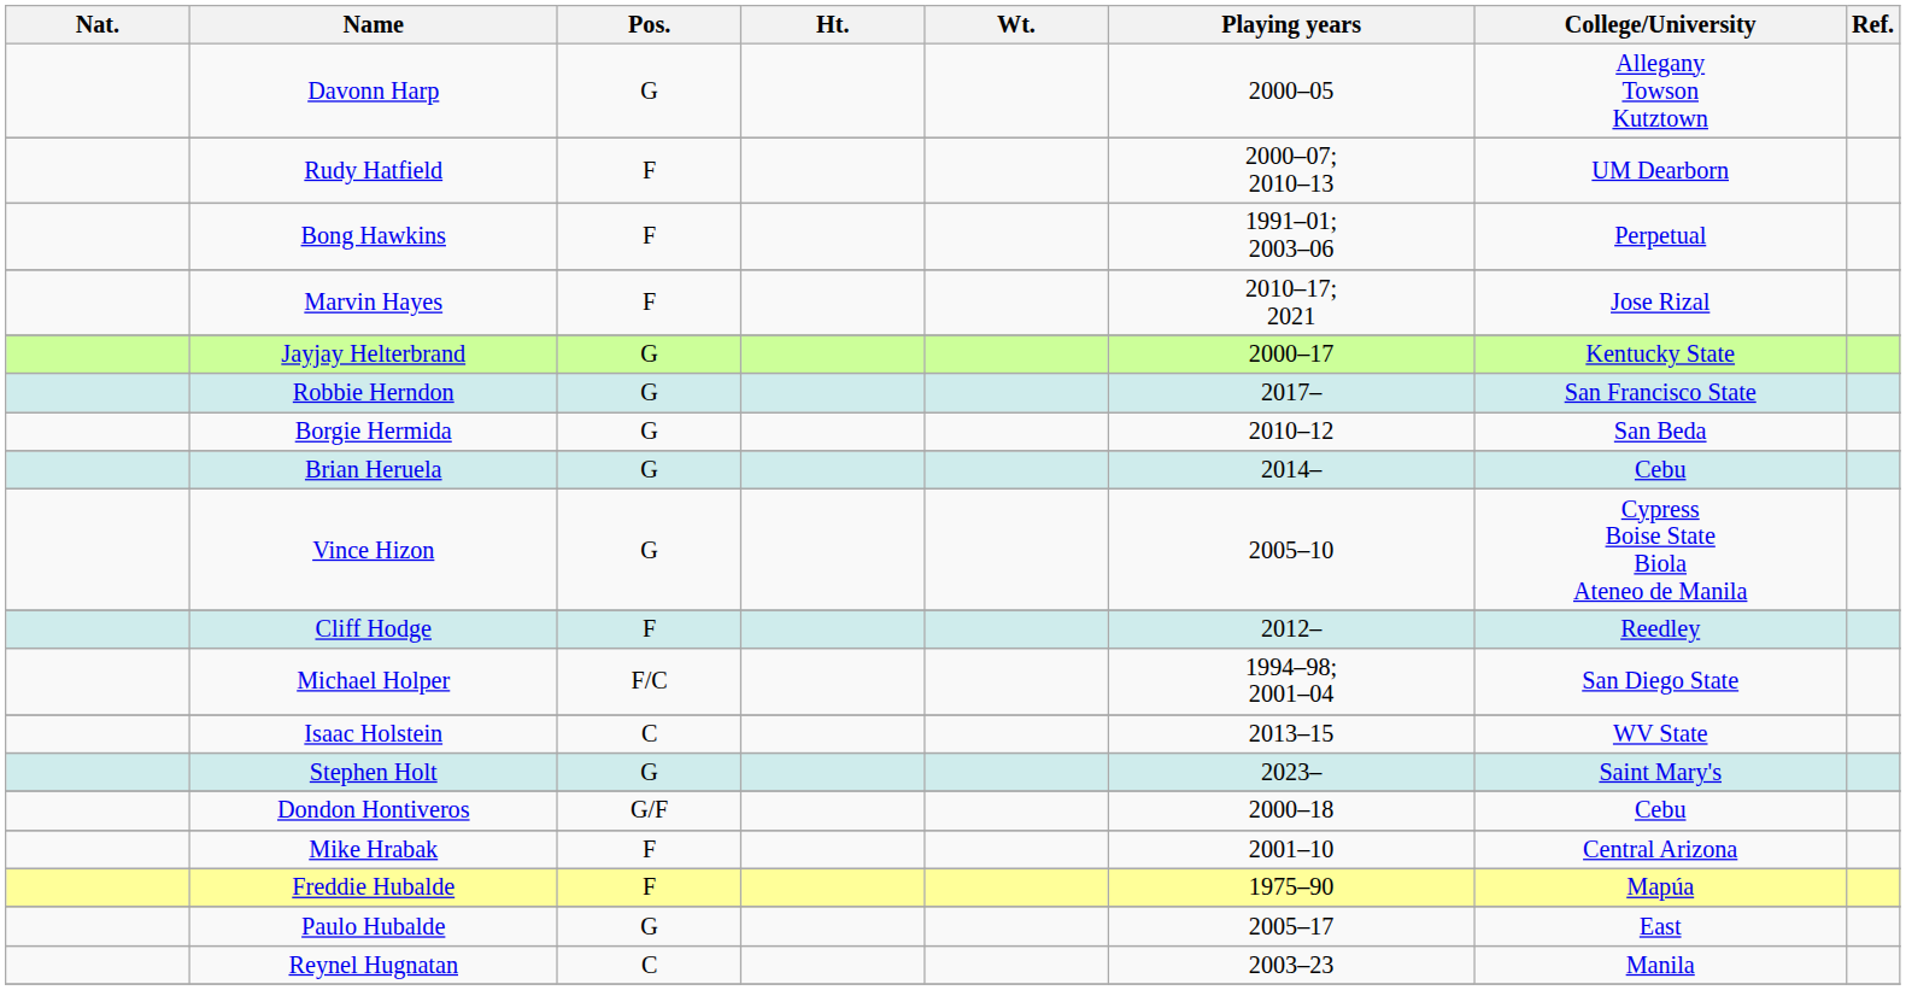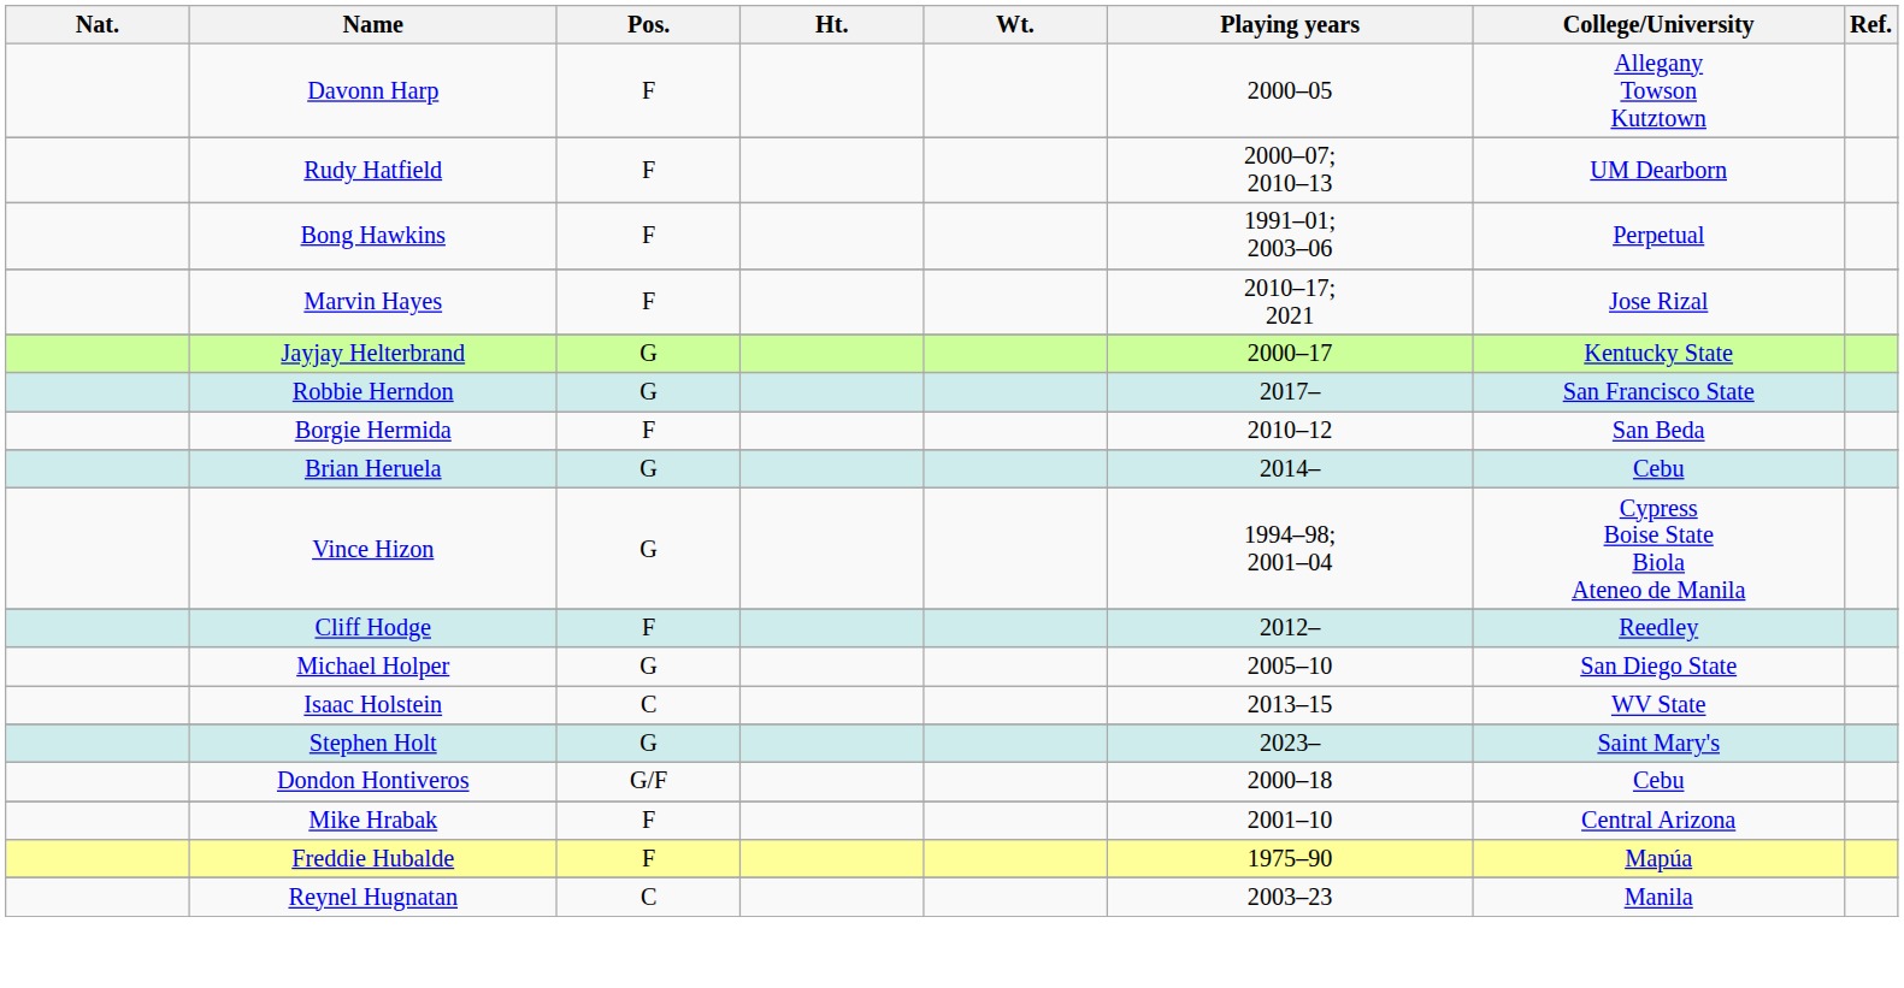 <table class="wikitable" style="text-align:center;">
 <tr>
 <th scope="col" width="10%">Nat.</th>
 <th scope="col" width="20%">Name</th>
 <th scope="col" width="10%">Pos.</th>
 <th scope="col" width="10%">Ht.</th>
 <th scope="col" width="10%">Wt.</th>
 <th scope="col" width="20%">Playing years</th>
 <th scope="col" width="20%">College/University</th>
 <th scope="col" width="5%">Ref.</th>
 </tr>
 <tr>
 <td> </td>
 <td><a href='#'>Davonn Harp</a></td>
-<td>G</td>
+<td>F</td>
 <td></td>
 <td></td>
 <td>2000–05</td>
 <td><a href='#'>Allegany</a><br><a href='#'>Towson</a><br><a href='#'>Kutztown</a></td>
 <td></td>
 </tr>
 <tr>
 </tr>
 <tr>
 <td> </td>
 <td><a href='#'>Rudy Hatfield</a></td>
 <td>F</td>
 <td></td>
 <td></td>
 <td>2000–07;<br>2010–13</td>
 <td><a href='#'>UM Dearborn</a></td>
 <td></td>
 </tr>
 <tr>
 </tr>
 <tr>
 <td></td>
 <td><a href='#'>Bong Hawkins</a></td>
 <td>F</td>
 <td></td>
 <td></td>
 <td>1991–01;<br>2003–06</td>
 <td><a href='#'>Perpetual</a></td>
 <td></td>
 </tr>
 <tr>
 </tr>
 <tr>
 <td></td>
 <td><a href='#'>Marvin Hayes</a></td>
 <td>F</td>
 <td></td>
 <td></td>
 <td>2010–17;<br>2021</td>
 <td><a href='#'>Jose Rizal</a></td>
 <td></td>
 </tr>
 <tr>
 </tr>
 <tr style="background:#CCFF99; width:1em">
 <td> </td>
 <td><a href='#'>Jayjay Helterbrand</a></td>
 <td>G</td>
 <td></td>
 <td></td>
 <td>2000–17</td>
 <td><a href='#'>Kentucky State</a></td>
 <td></td>
 </tr>
 <tr>
 </tr>
 <tr align="center" bgcolor="#CFECEC" width="20">
 <td> </td>
 <td><a href='#'>Robbie Herndon</a></td>
 <td>G</td>
 <td></td>
 <td></td>
 <td>2017–</td>
 <td><a href='#'>San Francisco State</a></td>
 <td></td>
 </tr>
 <tr>
 </tr>
 <tr>
 <td></td>
 <td><a href='#'>Borgie Hermida</a></td>
-<td>G</td>
+<td>F</td>
 <td></td>
 <td></td>
 <td>2010–12</td>
 <td><a href='#'>San Beda</a></td>
 <td></td>
 </tr>
 <tr>
 </tr>
 <tr align="center" bgcolor="#CFECEC" width="20">
 <td> </td>
 <td><a href='#'>Brian Heruela</a></td>
 <td>G</td>
 <td></td>
 <td></td>
 <td>2014–</td>
 <td><a href='#'>Cebu</a></td>
 <td></td>
 </tr>
 <tr>
 </tr>
 <tr>
 <td> </td>
 <td><a href='#'>Vince Hizon</a></td>
 <td>G</td>
 <td></td>
 <td></td>
-<td>2005–10</td>
+<td>1994–98;<br>2001–04</td>
 <td><a href='#'>Cypress</a><br><a href='#'>Boise State</a><br><a href='#'>Biola</a><br><a href='#'>Ateneo de Manila</a></td>
 <td></td>
 </tr>
 <tr>
 </tr>
 <tr align="center" bgcolor="#CFECEC" width="20">
 <td> </td>
 <td><a href='#'>Cliff Hodge</a></td>
 <td>F</td>
 <td></td>
 <td></td>
 <td>2012–</td>
 <td><a href='#'>Reedley</a></td>
 <td></td>
 </tr>
 <tr>
 </tr>
 <tr>
 <td> </td>
 <td><a href='#'>Michael Holper</a></td>
-<td>F/C</td>
+<td>G</td>
 <td></td>
 <td></td>
-<td>1994–98;<br>2001–04</td>
+<td>2005–10</td>
 <td><a href='#'>San Diego State</a></td>
 <td></td>
 </tr>
 <tr>
 </tr>
 <tr>
 <td> </td>
 <td><a href='#'>Isaac Holstein</a></td>
 <td>C</td>
 <td></td>
 <td></td>
 <td>2013–15</td>
 <td><a href='#'>WV State</a></td>
 <td></td>
 </tr>
 <tr>
 </tr>
 <tr align="center" bgcolor="#CFECEC" width="20">
 <td> </td>
 <td><a href='#'>Stephen Holt</a></td>
 <td>G</td>
 <td></td>
 <td></td>
 <td>2023–</td>
 <td><a href='#'>Saint Mary's</a></td>
 <td></td>
 </tr>
 <tr>
 </tr>
 <tr>
 <td></td>
 <td><a href='#'>Dondon Hontiveros</a></td>
 <td>G/F</td>
 <td></td>
 <td></td>
 <td>2000–18</td>
 <td><a href='#'>Cebu</a></td>
 <td></td>
 </tr>
 <tr>
 </tr>
 <tr>
 <td> </td>
 <td><a href='#'>Mike Hrabak</a></td>
 <td>F</td>
 <td></td>
 <td></td>
 <td>2001–10</td>
 <td><a href='#'>Central Arizona</a></td>
 <td></td>
 </tr>
 <tr>
 </tr>
 <tr align="center" bgcolor="#FFFF99" width="20">
 <td></td>
 <td><a href='#'>Freddie Hubalde</a></td>
 <td>F</td>
 <td></td>
 <td></td>
 <td>1975–90</td>
 <td><a href='#'>Mapúa</a></td>
 <td></td>
 </tr>
 <tr>
 </tr>
 <tr>
-<td></td>
-<td><a href='#'>Paulo Hubalde</a></td>
-<td>G</td>
-<td></td>
-<td></td>
-<td>2005–17</td>
-<td><a href='#'>East</a></td>
-<td></td>
-</tr>
-<tr>
 </tr>
 <tr>
 <td></td>
 <td><a href='#'>Reynel Hugnatan</a></td>
 <td>C</td>
 <td></td>
 <td></td>
 <td>2003–23</td>
 <td><a href='#'>Manila</a></td>
 <td></td>
 </tr>
 <tr>
 </tr>
 </table>
